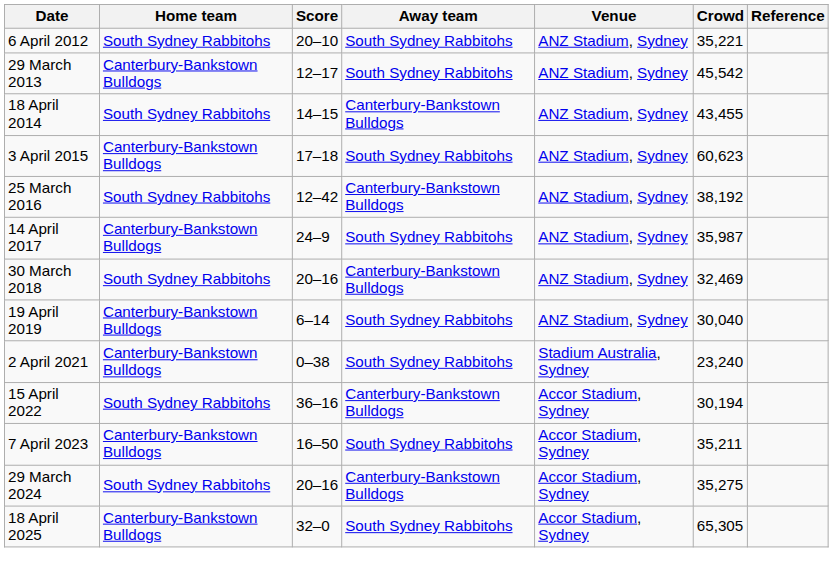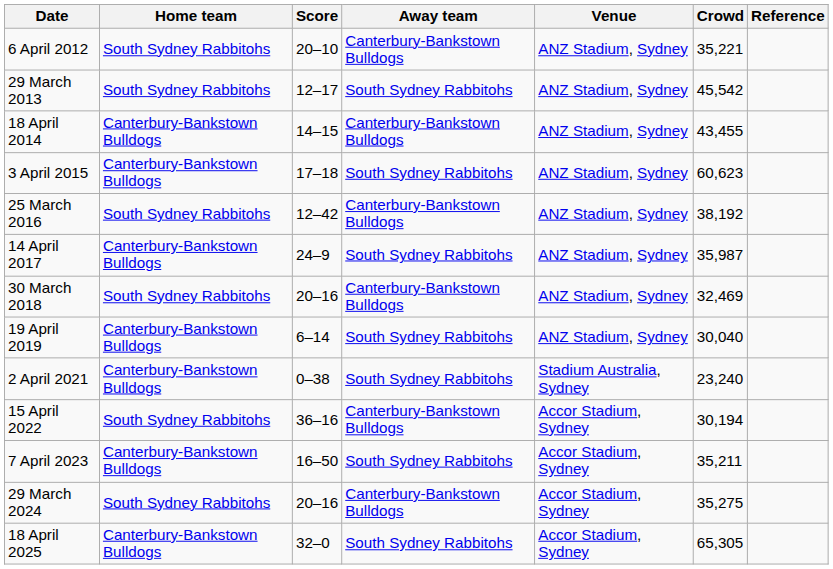 <table class="wikitable">
 <tr>
 <th>Date</th>
 <th>Home team</th>
 <th>Score</th>
 <th>Away team</th>
 <th>Venue</th>
 <th>Crowd</th>
 <th>Reference</th>
 </tr>
 <tr>
 <td>6 April 2012</td>
 <td> <a href='#'>South Sydney Rabbitohs</a></td>
 <td>20–10</td>
-<td> <a href='#'>South Sydney Rabbitohs</a></td>
+<td> <a href='#'>Canterbury-Bankstown Bulldogs</a></td>
 <td><a href='#'>ANZ Stadium</a>, <a href='#'>Sydney</a></td>
 <td>35,221</td>
 <td></td>
 </tr>
 <tr>
 <td>29 March 2013</td>
-<td> <a href='#'>Canterbury-Bankstown Bulldogs</a></td>
+<td> <a href='#'>South Sydney Rabbitohs</a></td>
 <td>12–17</td>
 <td> <a href='#'>South Sydney Rabbitohs</a></td>
 <td><a href='#'>ANZ Stadium</a>, <a href='#'>Sydney</a></td>
 <td>45,542</td>
 <td></td>
 </tr>
 <tr>
 <td>18 April 2014</td>
-<td> <a href='#'>South Sydney Rabbitohs</a></td>
+<td> <a href='#'>Canterbury-Bankstown Bulldogs</a></td>
 <td>14–15</td>
 <td> <a href='#'>Canterbury-Bankstown Bulldogs</a></td>
 <td><a href='#'>ANZ Stadium</a>, <a href='#'>Sydney</a></td>
 <td>43,455</td>
 <td></td>
 </tr>
 <tr>
 <td>3 April 2015</td>
 <td> <a href='#'>Canterbury-Bankstown Bulldogs</a></td>
 <td>17–18</td>
 <td> <a href='#'>South Sydney Rabbitohs</a></td>
 <td><a href='#'>ANZ Stadium</a>, <a href='#'>Sydney</a></td>
 <td>60,623</td>
 <td></td>
 </tr>
 <tr>
 <td>25 March 2016</td>
 <td> <a href='#'>South Sydney Rabbitohs</a></td>
 <td>12–42</td>
 <td> <a href='#'>Canterbury-Bankstown Bulldogs</a></td>
 <td><a href='#'>ANZ Stadium</a>, <a href='#'>Sydney</a></td>
 <td>38,192</td>
 <td></td>
 </tr>
 <tr>
 <td>14 April 2017</td>
 <td> <a href='#'>Canterbury-Bankstown Bulldogs</a></td>
 <td>24–9</td>
 <td> <a href='#'>South Sydney Rabbitohs</a></td>
 <td><a href='#'>ANZ Stadium</a>, <a href='#'>Sydney</a></td>
 <td>35,987</td>
 <td></td>
 </tr>
 <tr>
 <td>30 March 2018</td>
 <td> <a href='#'>South Sydney Rabbitohs</a></td>
 <td>20–16</td>
 <td> <a href='#'>Canterbury-Bankstown Bulldogs</a></td>
 <td><a href='#'>ANZ Stadium</a>, <a href='#'>Sydney</a></td>
 <td>32,469</td>
 <td></td>
 </tr>
 <tr>
 <td>19 April 2019</td>
 <td> <a href='#'>Canterbury-Bankstown Bulldogs</a></td>
 <td>6–14</td>
 <td> <a href='#'>South Sydney Rabbitohs</a></td>
 <td><a href='#'>ANZ Stadium</a>, <a href='#'>Sydney</a></td>
 <td>30,040</td>
 <td></td>
 </tr>
 <tr>
 <td>2 April 2021</td>
 <td> <a href='#'>Canterbury-Bankstown Bulldogs</a></td>
 <td>0–38</td>
 <td> <a href='#'>South Sydney Rabbitohs</a></td>
 <td><a href='#'>Stadium Australia</a>, <a href='#'>Sydney</a></td>
 <td>23,240</td>
 <td></td>
 </tr>
 <tr>
 <td>15 April 2022</td>
 <td> <a href='#'>South Sydney Rabbitohs</a></td>
 <td>36–16</td>
 <td> <a href='#'>Canterbury-Bankstown Bulldogs</a></td>
 <td><a href='#'>Accor Stadium</a>, <a href='#'>Sydney</a></td>
 <td>30,194</td>
 <td></td>
 </tr>
 <tr>
 <td>7 April 2023</td>
 <td> <a href='#'>Canterbury-Bankstown Bulldogs</a></td>
 <td>16–50</td>
 <td> <a href='#'>South Sydney Rabbitohs</a></td>
 <td><a href='#'>Accor Stadium</a>, <a href='#'>Sydney</a></td>
 <td>35,211</td>
 <td></td>
 </tr>
 <tr>
 <td>29 March 2024</td>
 <td> <a href='#'>South Sydney Rabbitohs</a></td>
 <td>20–16</td>
 <td> <a href='#'>Canterbury-Bankstown Bulldogs</a></td>
 <td><a href='#'>Accor Stadium</a>, <a href='#'>Sydney</a></td>
 <td>35,275</td>
 <td></td>
 </tr>
 <tr>
 <td>18 April 2025</td>
 <td> <a href='#'>Canterbury-Bankstown Bulldogs</a></td>
 <td>32–0</td>
 <td> <a href='#'>South Sydney Rabbitohs</a></td>
 <td><a href='#'>Accor Stadium</a>, <a href='#'>Sydney</a></td>
 <td>65,305</td>
 <td></td>
 </tr>
 </table>
